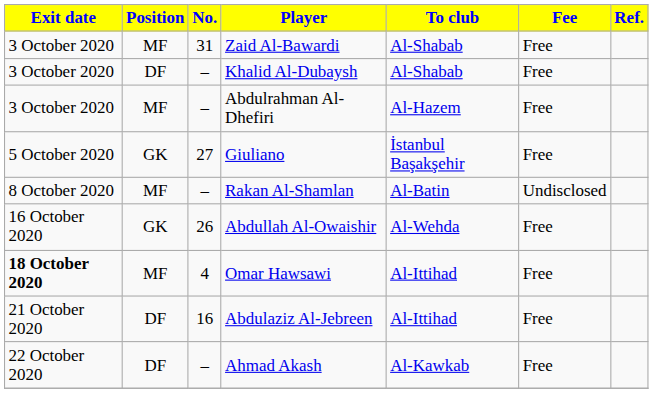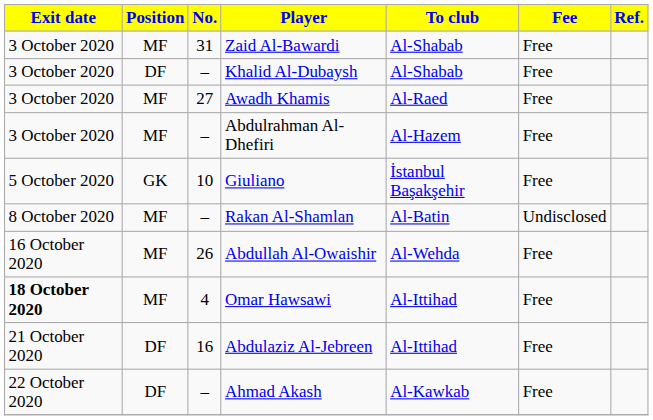 <table class="wikitable sortable">
 <tr>
 <th style="background:yellow; color:blue;"><strong>Exit date</strong></th>
 <th style="background:yellow; color:blue;"><strong>Position</strong></th>
 <th style="background:yellow; color:blue;"><strong>No.</strong></th>
 <th style="background:yellow; color:blue;"><strong>Player</strong></th>
 <th style="background:yellow; color:blue;"><strong>To club</strong></th>
 <th style="background:yellow; color:blue;"><strong>Fee</strong></th>
 <th style="background:yellow; color:blue;"><strong>Ref.</strong></th>
 </tr>
 <tr>
 <td>3 October 2020</td>
 <td style="text-align:center;">MF</td>
 <td style="text-align:center;">31</td>
 <td style="text-align:left;"> <a href='#'>Zaid Al-Bawardi</a></td>
 <td style="text-align:left;"> <a href='#'>Al-Shabab</a></td>
 <td>Free</td>
 <td></td>
 </tr>
 <tr>
 <td>3 October 2020</td>
 <td style="text-align:center;">DF</td>
 <td style="text-align:center;">–</td>
 <td style="text-align:left;"> <a href='#'>Khalid Al-Dubaysh</a></td>
 <td style="text-align:left;"> <a href='#'>Al-Shabab</a></td>
 <td>Free</td>
 <td></td>
 </tr>
 <tr>
 <td>3 October 2020</td>
 <td style="text-align:center;">MF</td>
+<td style="text-align:center;">27</td>
+<td style="text-align:left;"> <a href='#'>Awadh Khamis</a></td>
+<td style="text-align:left;"> <a href='#'>Al-Raed</a></td>
+<td>Free</td>
+<td></td>
+</tr>
+<tr>
+<td>3 October 2020</td>
+<td style="text-align:center;">MF</td>
 <td style="text-align:center;">–</td>
 <td style="text-align:left;"> Abdulrahman Al-Dhefiri</td>
 <td style="text-align:left;"> <a href='#'>Al-Hazem</a></td>
 <td>Free</td>
 <td></td>
 </tr>
 <tr>
 <td>5 October 2020</td>
 <td style="text-align:center;">GK</td>
-<td style="text-align:center;">27</td>
+<td style="text-align:center;">10</td>
 <td style="text-align:left;"> <a href='#'>Giuliano</a></td>
 <td style="text-align:left;"> <a href='#'>İstanbul Başakşehir</a></td>
 <td>Free</td>
 <td></td>
 </tr>
 <tr>
 <td>8 October 2020</td>
 <td style="text-align:center;">MF</td>
 <td style="text-align:center;">–</td>
 <td style="text-align:left;"> <a href='#'>Rakan Al-Shamlan</a></td>
 <td style="text-align:left;"> <a href='#'>Al-Batin</a></td>
 <td>Undisclosed</td>
 <td></td>
 </tr>
 <tr>
 <td>16 October 2020</td>
-<td style="text-align:center;">GK</td>
+<td style="text-align:center;">MF</td>
 <td style="text-align:center;">26</td>
 <td style="text-align:left;"> <a href='#'>Abdullah Al-Owaishir</a></td>
 <td style="text-align:left;"> <a href='#'>Al-Wehda</a></td>
 <td>Free</td>
 <td></td>
 </tr>
 <tr>
 <td><strong>18 October 2020</strong></td>
 <td style="text-align:center;">MF</td>
 <td style="text-align:center;">4</td>
 <td style="text-align:left;"> <a href='#'>Omar Hawsawi</a></td>
 <td style="text-align:left;"> <a href='#'>Al-Ittihad</a></td>
 <td>Free</td>
 <td></td>
 </tr>
 <tr>
 <td>21 October 2020</td>
 <td style="text-align:center;">DF</td>
 <td style="text-align:center;">16</td>
 <td style="text-align:left;"> <a href='#'>Abdulaziz Al-Jebreen</a></td>
 <td style="text-align:left;"> <a href='#'>Al-Ittihad</a></td>
 <td>Free</td>
 <td></td>
 </tr>
 <tr>
 <td>22 October 2020</td>
 <td style="text-align:center;">DF</td>
 <td style="text-align:center;">–</td>
 <td style="text-align:left;"> <a href='#'>Ahmad Akash</a></td>
 <td style="text-align:left;"> <a href='#'>Al-Kawkab</a></td>
 <td>Free</td>
 <td></td>
 </tr>
 <tr>
 </tr>
 </table>
